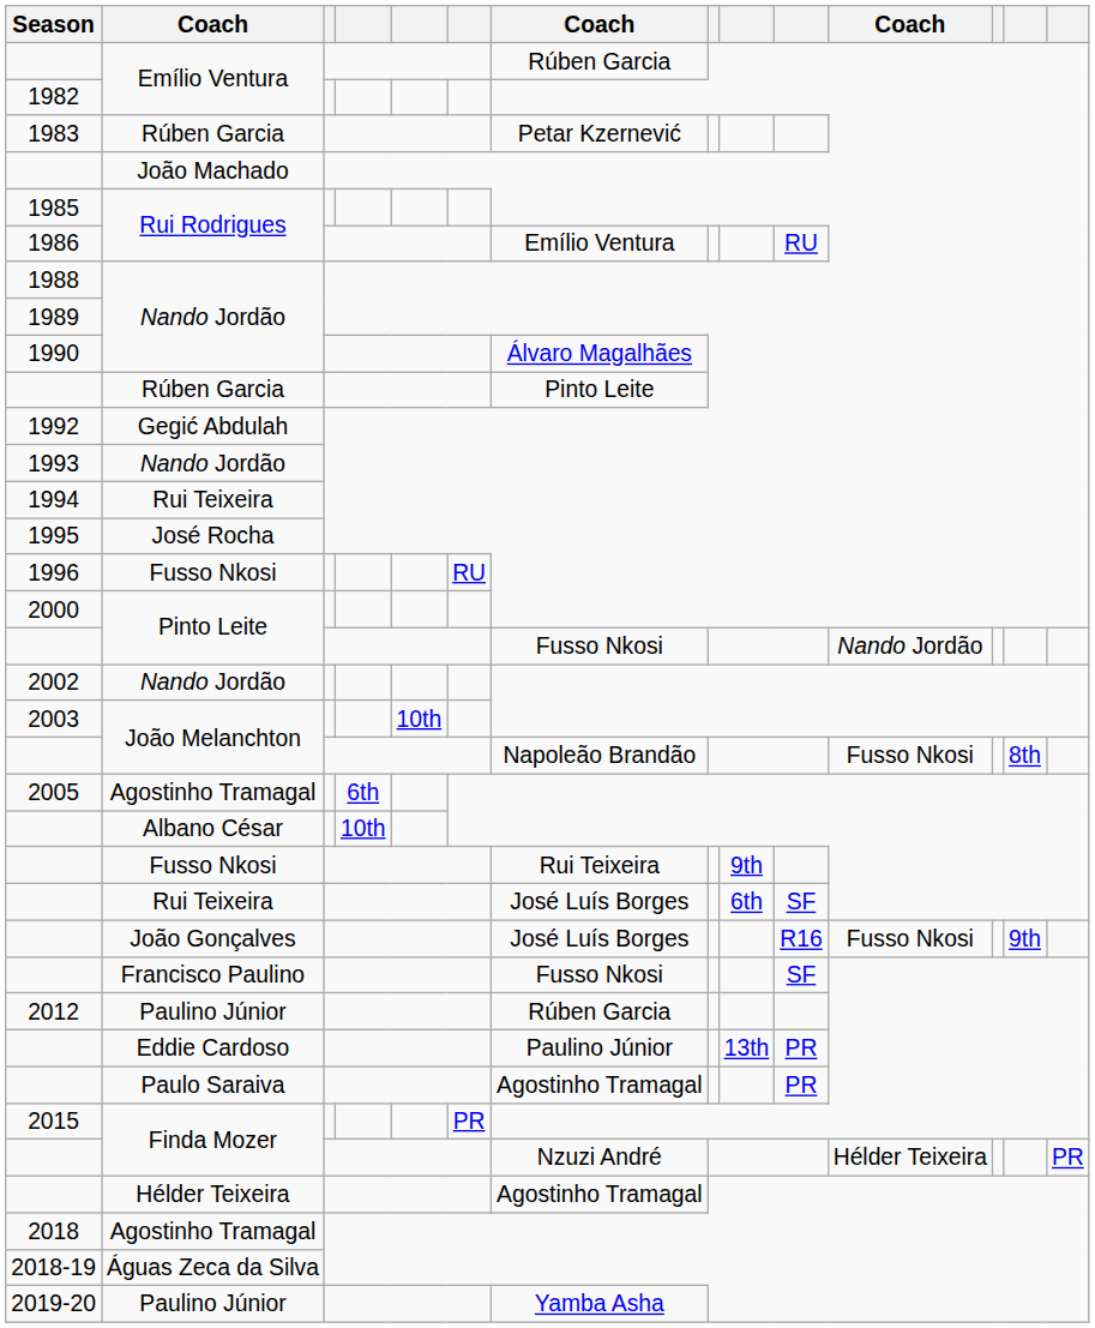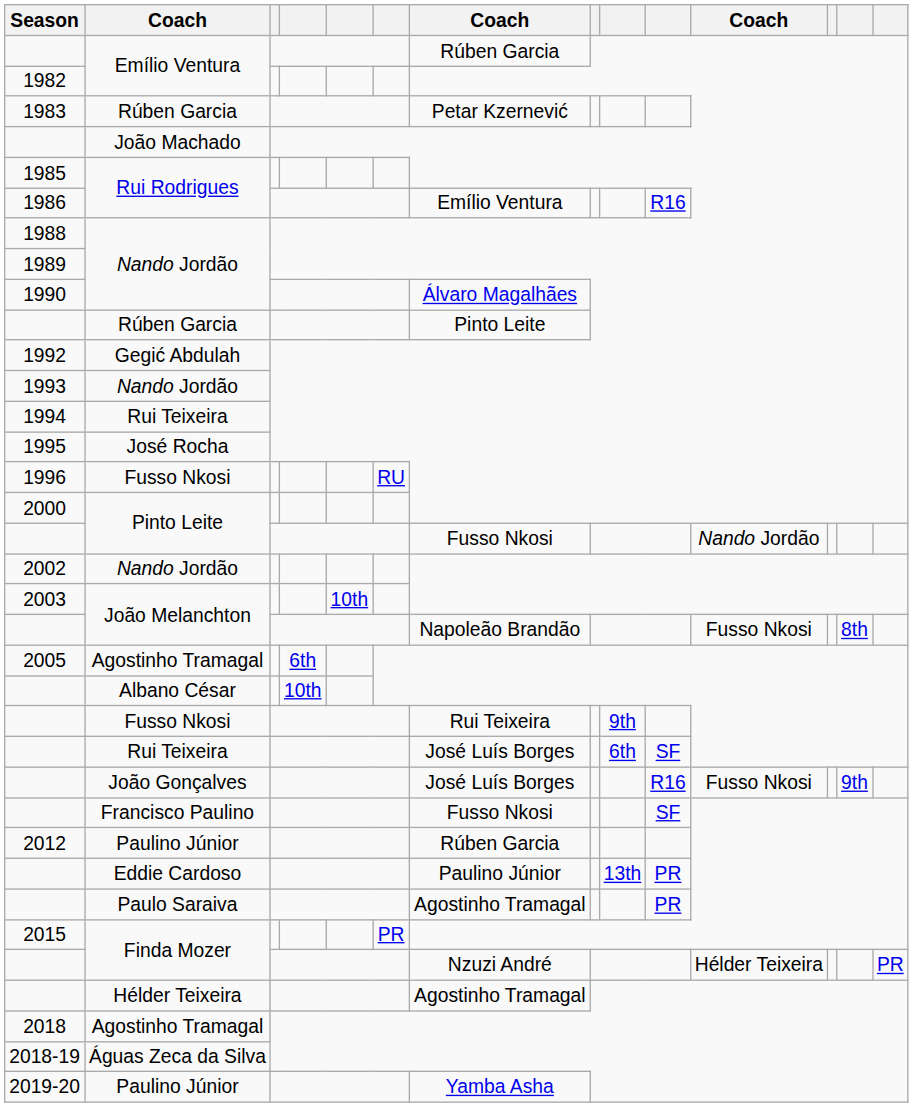 <table class="wikitable" style="text-align:center; font-size:90%">
 <tr>
 <th>Season</th>
 <th>Coach</th>
 <th></th>
 <th></th>
 <th></th>
 <th></th>
 <th>Coach</th>
 <th></th>
 <th></th>
 <th></th>
 <th>Coach</th>
 <th></th>
 <th></th>
 <th></th>
 </tr>
 <tr>
 <td></td>
 <td rowspan=2> Emílio Ventura</td>
 <td colspan=4></td>
 <td> Rúben Garcia</td>
 </tr>
 <tr>
 <td>1982</td>
 <td></td>
 <td></td>
 <td></td>
 <td></td>
 </tr>
 <tr>
 <td>1983</td>
 <td> Rúben Garcia</td>
 <td colspan=4></td>
 <td> Petar Kzernević</td>
 <td></td>
 <td></td>
 <td></td>
 </tr>
 <tr>
 <td></td>
 <td> João Machado</td>
 </tr>
 <tr>
 <td>1985</td>
 <td rowspan=2> <a href='#'>Rui Rodrigues</a></td>
 <td></td>
 <td></td>
 <td></td>
 <td></td>
 </tr>
 <tr>
 <td>1986</td>
 <td colspan=4></td>
 <td> Emílio Ventura</td>
 <td></td>
 <td></td>
-<td><a href='#'>RU</a></td>
+<td><a href='#'>R16</a></td>
 </tr>
 <tr>
 <td>1988</td>
 <td rowspan=3> <em>Nando</em> Jordão</td>
 </tr>
 <tr>
 <td>1989</td>
 </tr>
 <tr>
 <td>1990</td>
 <td colspan=4></td>
 <td> <a href='#'>Álvaro Magalhães</a></td>
 </tr>
 <tr>
 <td></td>
 <td> Rúben Garcia</td>
 <td colspan=4></td>
 <td> Pinto Leite</td>
 </tr>
 <tr>
 <td>1992</td>
 <td> Gegić Abdulah</td>
 </tr>
 <tr>
 <td>1993</td>
 <td> <em>Nando</em> Jordão</td>
 </tr>
 <tr>
 <td>1994</td>
 <td> Rui Teixeira</td>
 </tr>
 <tr>
 <td>1995</td>
 <td> José Rocha</td>
 </tr>
 <tr>
 <td>1996</td>
 <td> Fusso Nkosi</td>
 <td></td>
 <td></td>
 <td></td>
 <td><a href='#'>RU</a></td>
 </tr>
 <tr>
 <td>2000</td>
 <td rowspan=2> Pinto Leite</td>
 <td></td>
 <td><a href='#'></a></td>
 <td></td>
 <td></td>
 </tr>
 <tr>
 <td></td>
 <td colspan=4></td>
 <td> Fusso Nkosi</td>
 <td colspan=3></td>
 <td> <em>Nando</em> Jordão</td>
 <td></td>
 <td><a href='#'></a></td>
 <td></td>
 </tr>
 <tr>
 <td>2002</td>
 <td> <em>Nando</em> Jordão</td>
 <td></td>
 <td><a href='#'></a></td>
 <td></td>
 <td></td>
 </tr>
 <tr>
 <td>2003</td>
 <td rowspan=2> João Melanchton</td>
 <td></td>
 <td></td>
 <td><a href='#'>10th</a></td>
 <td></td>
 </tr>
 <tr>
 <td></td>
 <td colspan=4></td>
 <td> Napoleão Brandão</td>
 <td colspan=3></td>
 <td> Fusso Nkosi</td>
 <td></td>
 <td><a href='#'>8th</a></td>
 <td></td>
 </tr>
 <tr>
 <td>2005</td>
 <td> Agostinho Tramagal</td>
 <td></td>
 <td><a href='#'>6th</a></td>
 <td></td>
 </tr>
 <tr>
 <td></td>
 <td> Albano César</td>
 <td></td>
 <td><a href='#'>10th</a></td>
 <td></td>
 </tr>
 <tr>
 <td></td>
 <td> Fusso Nkosi</td>
 <td colspan=4></td>
 <td> Rui Teixeira</td>
 <td></td>
 <td><a href='#'>9th</a></td>
 <td></td>
 </tr>
 <tr>
 <td></td>
 <td> Rui Teixeira</td>
 <td colspan=4></td>
 <td> José Luís Borges</td>
 <td></td>
 <td><a href='#'>6th</a></td>
 <td><a href='#'>SF</a></td>
 </tr>
 <tr>
 <td></td>
 <td> João Gonçalves</td>
 <td colspan=4></td>
 <td> José Luís Borges</td>
 <td></td>
 <td></td>
 <td><a href='#'>R16</a></td>
 <td> Fusso Nkosi</td>
 <td></td>
 <td><a href='#'>9th</a></td>
 <td></td>
 </tr>
 <tr>
 <td></td>
 <td> Francisco Paulino</td>
 <td colspan=4></td>
 <td> Fusso Nkosi</td>
 <td></td>
 <td><a href='#'></a></td>
 <td><a href='#'>SF</a></td>
 </tr>
 <tr>
 <td>2012</td>
 <td> Paulino Júnior</td>
 <td colspan=4></td>
 <td> Rúben Garcia</td>
 <td><a href='#'></a></td>
 <td></td>
 <td><a href='#'></a></td>
 </tr>
 <tr>
 <td></td>
 <td> Eddie Cardoso</td>
 <td colspan=4></td>
 <td> Paulino Júnior</td>
 <td></td>
 <td><a href='#'>13th</a></td>
 <td><a href='#'>PR</a></td>
 </tr>
 <tr>
 <td></td>
 <td> Paulo Saraiva</td>
 <td colspan=4></td>
 <td> Agostinho Tramagal</td>
 <td></td>
 <td><a href='#'></a></td>
 <td><a href='#'>PR</a></td>
 </tr>
 <tr>
 <td>2015</td>
 <td rowspan=2> Finda Mozer</td>
 <td></td>
 <td><a href='#'></a></td>
 <td></td>
 <td><a href='#'>PR</a></td>
 </tr>
 <tr>
 <td></td>
 <td colspan=4></td>
 <td> Nzuzi André</td>
 <td colspan=3></td>
 <td> Hélder Teixeira</td>
 <td></td>
 <td><a href='#'></a></td>
 <td><a href='#'>PR</a></td>
 </tr>
 <tr>
 <td></td>
 <td> Hélder Teixeira</td>
 <td colspan=4></td>
 <td> Agostinho Tramagal</td>
 </tr>
 <tr>
 <td>2018</td>
 <td> Agostinho Tramagal</td>
 </tr>
 <tr>
 <td>2018-19</td>
 <td> Águas Zeca da Silva</td>
 </tr>
 <tr>
 <td>2019-20</td>
 <td> Paulino Júnior</td>
 <td colspan=4></td>
 <td> <a href='#'>Yamba Asha</a></td>
 </tr>
 </table>
